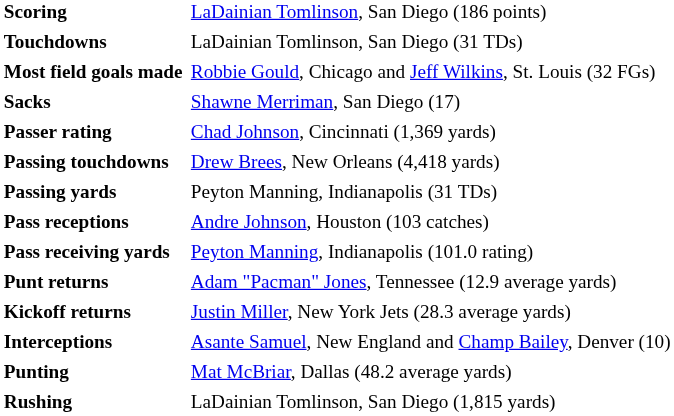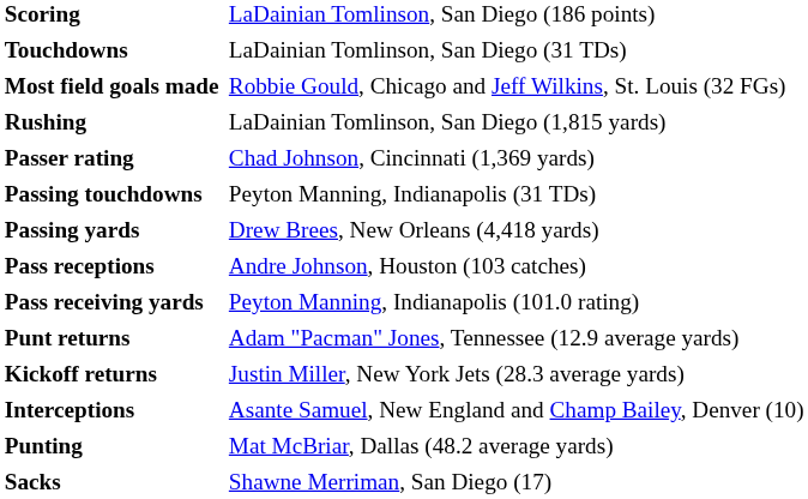 <table cellpadding="3" cellspacing="1">
 <tr>
 <td><strong>Scoring</strong></td>
 <td><a href='#'>LaDainian Tomlinson</a>, San Diego (186 points)</td>
 </tr>
 <tr>
 <td><strong>Touchdowns</strong></td>
 <td>LaDainian Tomlinson, San Diego (31 TDs)</td>
 </tr>
 <tr>
 <td><strong>Most field goals made</strong></td>
 <td><a href='#'>Robbie Gould</a>, Chicago and <a href='#'>Jeff Wilkins</a>, St. Louis (32 FGs)</td>
 </tr>
 <tr>
-<td><strong>Sacks</strong></td>
-<td><a href='#'>Shawne Merriman</a>, San Diego (17)</td>
+<td><strong>Rushing</strong></td>
+<td>LaDainian Tomlinson, San Diego (1,815 yards)</td>
 </tr>
 <tr>
 <td><strong>Passer rating</strong></td>
 <td><a href='#'>Chad Johnson</a>, Cincinnati (1,369 yards)</td>
 </tr>
 <tr>
 <td><strong>Passing touchdowns</strong></td>
-<td><a href='#'>Drew Brees</a>, New Orleans (4,418 yards)</td>
+<td>Peyton Manning, Indianapolis (31 TDs)</td>
 </tr>
 <tr>
 <td><strong>Passing yards</strong></td>
-<td>Peyton Manning, Indianapolis (31 TDs)</td>
+<td><a href='#'>Drew Brees</a>, New Orleans (4,418 yards)</td>
 </tr>
 <tr>
 <td><strong>Pass receptions</strong></td>
 <td><a href='#'>Andre Johnson</a>, Houston (103 catches)</td>
 </tr>
 <tr>
 <td><strong>Pass receiving yards</strong></td>
 <td><a href='#'>Peyton Manning</a>, Indianapolis (101.0 rating)</td>
 </tr>
 <tr>
 <td><strong>Punt returns</strong></td>
 <td><a href='#'>Adam "Pacman" Jones</a>, Tennessee (12.9 average yards)</td>
 </tr>
 <tr>
 <td><strong>Kickoff returns</strong></td>
 <td><a href='#'>Justin Miller</a>, New York Jets (28.3 average yards)</td>
 </tr>
 <tr>
 <td><strong>Interceptions</strong></td>
 <td><a href='#'>Asante Samuel</a>, New England and <a href='#'>Champ Bailey</a>, Denver (10)</td>
 </tr>
 <tr>
 <td><strong>Punting</strong></td>
 <td><a href='#'>Mat McBriar</a>, Dallas (48.2 average yards)</td>
 </tr>
 <tr>
-<td><strong>Rushing</strong></td>
-<td>LaDainian Tomlinson, San Diego (1,815 yards)</td>
+<td><strong>Sacks</strong></td>
+<td><a href='#'>Shawne Merriman</a>, San Diego (17)</td>
 </tr>
 </table>
